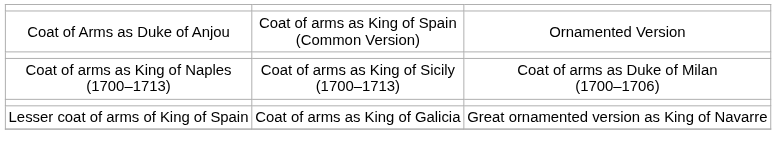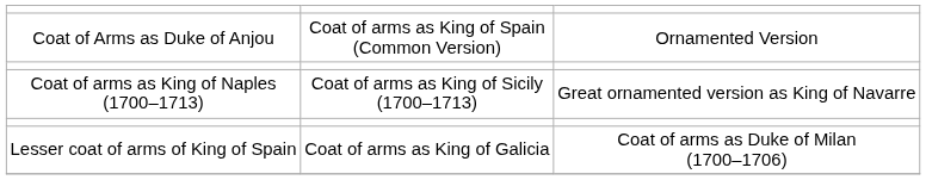 <table class="wikitable" style="background:transparent; margin:auto; text-align:center;">
 <tr>
 <td></td>
 <td></td>
 <td colspan=2></td>
 </tr>
 <tr>
 <td>Coat of Arms as Duke of Anjou</td>
 <td>Coat of arms as King of Spain<br>(Common Version)</td>
 <td colspan=2>Ornamented Version</td>
 </tr>
 <tr>
 <td></td>
 <td></td>
 <td></td>
 </tr>
 <tr>
 <td>Coat of arms as King of Naples<br>(1700–1713)</td>
 <td>Coat of arms as King of Sicily<br>(1700–1713)</td>
-<td>Coat of arms as Duke of Milan<br>(1700–1706)</td>
+<td>Great ornamented version as King of Navarre</td>
 </tr>
 <tr>
 <td></td>
 <td></td>
 <td></td>
 </tr>
 <tr>
 <td>Lesser coat of arms of King of Spain</td>
 <td>Coat of arms as King of Galicia</td>
-<td>Great ornamented version as King of Navarre</td>
+<td>Coat of arms as Duke of Milan<br>(1700–1706)</td>
 </tr>
 <tr>
 </tr>
 </table>
